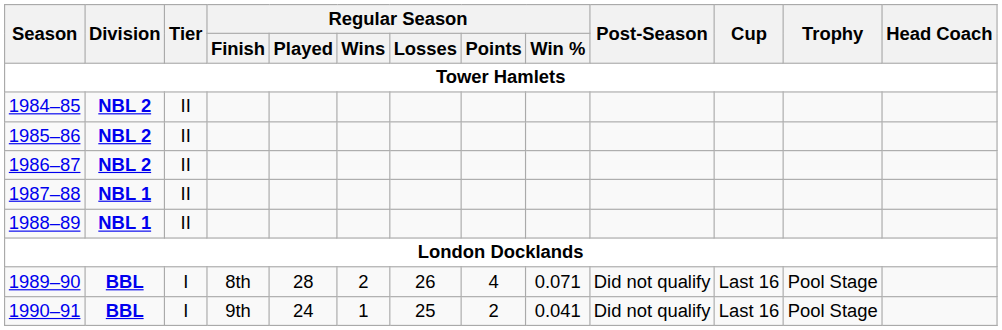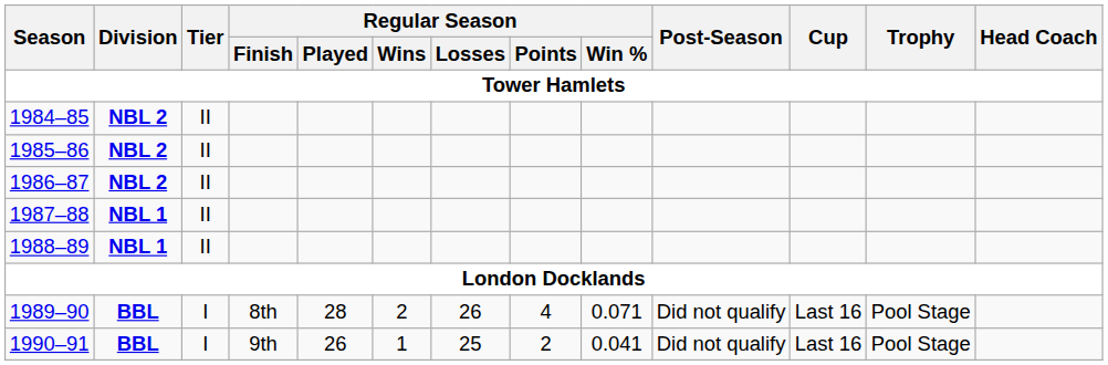 <table class="wikitable mw-collapsible mw-collapsed" style="font-size:100%;">
 <tr bgcolor="#efefef">
 <th rowspan="2">Season</th>
 <th rowspan="2">Division</th>
 <th rowspan="2">Tier</th>
 <th colspan="6">Regular Season</th>
 <th rowspan="2">Post-Season</th>
 <th rowspan="2">Cup</th>
 <th rowspan="2">Trophy</th>
 <th rowspan="2">Head Coach</th>
 </tr>
 <tr>
 <th>Finish</th>
 <th>Played</th>
 <th>Wins</th>
 <th>Losses</th>
 <th>Points</th>
 <th>Win %</th>
 </tr>
 <tr>
 <td colspan="13" align=center bgcolor="white"><span><strong>Tower Hamlets</strong></span></td>
 </tr>
 <tr>
 <td style="text-align:center;"><a href='#'>1984–85</a></td>
 <td style="text-align:center;"><strong><a href='#'>NBL 2</a></strong></td>
 <td style="text-align:center;">II</td>
 <td style="text-align:center;"></td>
 <td style="text-align:center;"></td>
 <td style="text-align:center;"></td>
 <td style="text-align:center;"></td>
 <td style="text-align:center;"></td>
 <td style="text-align:center;"></td>
 <td style="text-align:center;"></td>
 <td style="text-align:center;"></td>
 <td style="text-align:center;"></td>
 <td style="text-align:center;"></td>
 </tr>
 <tr>
 <td style="text-align:center;"><a href='#'>1985–86</a></td>
 <td style="text-align:center;"><strong><a href='#'>NBL 2</a></strong></td>
 <td style="text-align:center;">II</td>
 <td style="text-align:center;"></td>
 <td style="text-align:center;"></td>
 <td style="text-align:center;"></td>
 <td style="text-align:center;"></td>
 <td style="text-align:center;"></td>
 <td style="text-align:center;"></td>
 <td style="text-align:center;"></td>
 <td style="text-align:center;"></td>
 <td style="text-align:center;"></td>
 <td style="text-align:center;"></td>
 </tr>
 <tr>
 <td style="text-align:center;"><a href='#'>1986–87</a></td>
 <td style="text-align:center;"><strong><a href='#'>NBL 2</a></strong></td>
 <td style="text-align:center;">II</td>
 <td style="text-align:center;"></td>
 <td style="text-align:center;"></td>
 <td style="text-align:center;"></td>
 <td style="text-align:center;"></td>
 <td style="text-align:center;"></td>
 <td style="text-align:center;"></td>
 <td style="text-align:center;"></td>
 <td style="text-align:center;"></td>
 <td style="text-align:center;"></td>
 <td style="text-align:center;"></td>
 </tr>
 <tr>
 <td style="text-align:center;"><a href='#'>1987–88</a></td>
 <td style="text-align:center;"><strong><a href='#'>NBL 1</a></strong></td>
 <td style="text-align:center;">II</td>
 <td style="text-align:center;"></td>
 <td style="text-align:center;"></td>
 <td style="text-align:center;"></td>
 <td style="text-align:center;"></td>
 <td style="text-align:center;"></td>
 <td style="text-align:center;"></td>
 <td style="text-align:center;"></td>
 <td style="text-align:center;"></td>
 <td style="text-align:center;"></td>
 <td style="text-align:center;"></td>
 </tr>
 <tr>
 <td style="text-align:center;"><a href='#'>1988–89</a></td>
 <td style="text-align:center;"><strong><a href='#'>NBL 1</a></strong></td>
 <td style="text-align:center;">II</td>
 <td style="text-align:center;"></td>
 <td style="text-align:center;"></td>
 <td style="text-align:center;"></td>
 <td style="text-align:center;"></td>
 <td style="text-align:center;"></td>
 <td style="text-align:center;"></td>
 <td style="text-align:center;"></td>
 <td style="text-align:center;"></td>
 <td style="text-align:center;"></td>
 <td style="text-align:center;"></td>
 </tr>
 <tr>
 <td colspan="13" align=center bgcolor="white"><span><strong>London Docklands</strong></span></td>
 </tr>
 <tr>
 <td style="text-align:center;"><a href='#'>1989–90</a></td>
 <td style="text-align:center;"><strong><a href='#'>BBL</a></strong></td>
 <td style="text-align:center;">I</td>
 <td style="text-align:center;">8th</td>
 <td style="text-align:center;">28</td>
 <td style="text-align:center;">2</td>
 <td style="text-align:center;">26</td>
 <td style="text-align:center;">4</td>
 <td style="text-align:center;">0.071</td>
 <td style="text-align:center;">Did not qualify</td>
 <td style="text-align:center;">Last 16</td>
 <td style="text-align:center;">Pool Stage</td>
 <td style="text-align:center;"></td>
 </tr>
 <tr>
 <td style="text-align:center;"><a href='#'>1990–91</a></td>
 <td style="text-align:center;"><strong><a href='#'>BBL</a></strong></td>
 <td style="text-align:center;">I</td>
 <td style="text-align:center;">9th</td>
-<td style="text-align:center;">24</td>
+<td style="text-align:center;">26</td>
 <td style="text-align:center;">1</td>
 <td style="text-align:center;">25</td>
 <td style="text-align:center;">2</td>
 <td style="text-align:center;">0.041</td>
 <td style="text-align:center;">Did not qualify</td>
 <td style="text-align:center;">Last 16</td>
 <td style="text-align:center;">Pool Stage</td>
 <td style="text-align:center;"></td>
 </tr>
 </table>
